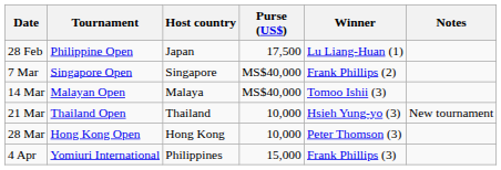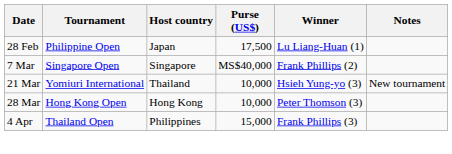 <table class="wikitable" style="font-size:95%">
 <tr>
 <th>Date</th>
 <th>Tournament</th>
 <th>Host country</th>
 <th>Purse<br>(<a href='#'>US$</a>)</th>
 <th>Winner</th>
 <th>Notes</th>
 </tr>
 <tr>
 <td>28 Feb</td>
 <td><a href='#'>Philippine Open</a></td>
 <td>Japan</td>
 <td align=right>17,500</td>
 <td> <a href='#'>Lu Liang-Huan</a> (1)</td>
 <td></td>
 </tr>
 <tr>
 <td>7 Mar</td>
 <td><a href='#'>Singapore Open</a></td>
 <td>Singapore</td>
 <td align=right>MS$40,000</td>
 <td> <a href='#'>Frank Phillips</a> (2)</td>
 <td></td>
 </tr>
 <tr>
-<td>14 Mar</td>
-<td><a href='#'>Malayan Open</a></td>
-<td>Malaya</td>
-<td align=right>MS$40,000</td>
-<td> <a href='#'>Tomoo Ishii</a> (3)</td>
-<td></td>
-</tr>
-<tr>
 <td>21 Mar</td>
-<td><a href='#'>Thailand Open</a></td>
+<td><a href='#'>Yomiuri International</a></td>
 <td>Thailand</td>
 <td align=right>10,000</td>
 <td> <a href='#'>Hsieh Yung-yo</a> (3)</td>
 <td>New tournament</td>
 </tr>
 <tr>
 <td>28 Mar</td>
 <td><a href='#'>Hong Kong Open</a></td>
 <td>Hong Kong</td>
 <td align=right>10,000</td>
 <td> <a href='#'>Peter Thomson</a> (3)</td>
 <td></td>
 </tr>
 <tr>
 <td>4 Apr</td>
-<td><a href='#'>Yomiuri International</a></td>
+<td><a href='#'>Thailand Open</a></td>
 <td>Philippines</td>
 <td align=right>15,000</td>
 <td> <a href='#'>Frank Phillips</a> (3)</td>
 <td></td>
 </tr>
 </table>
